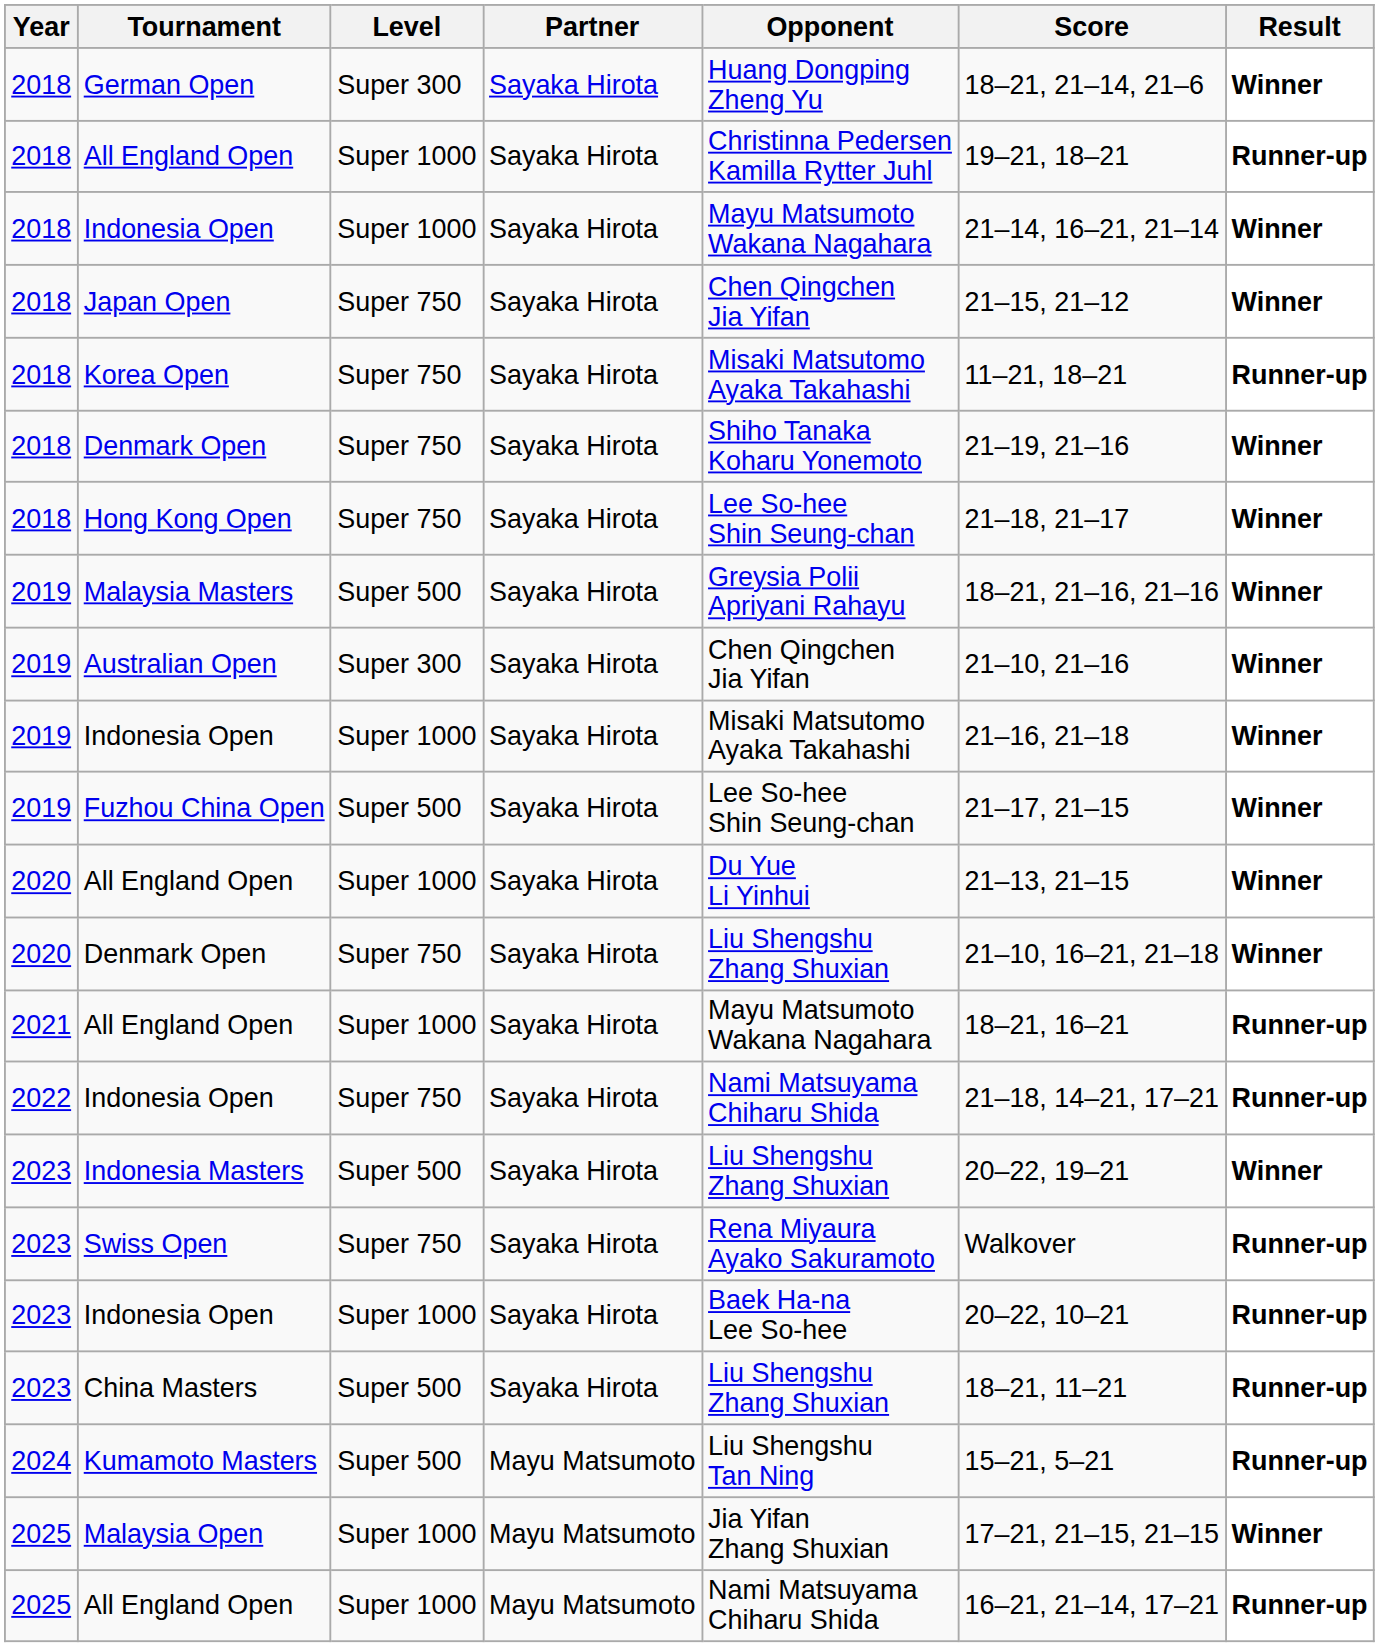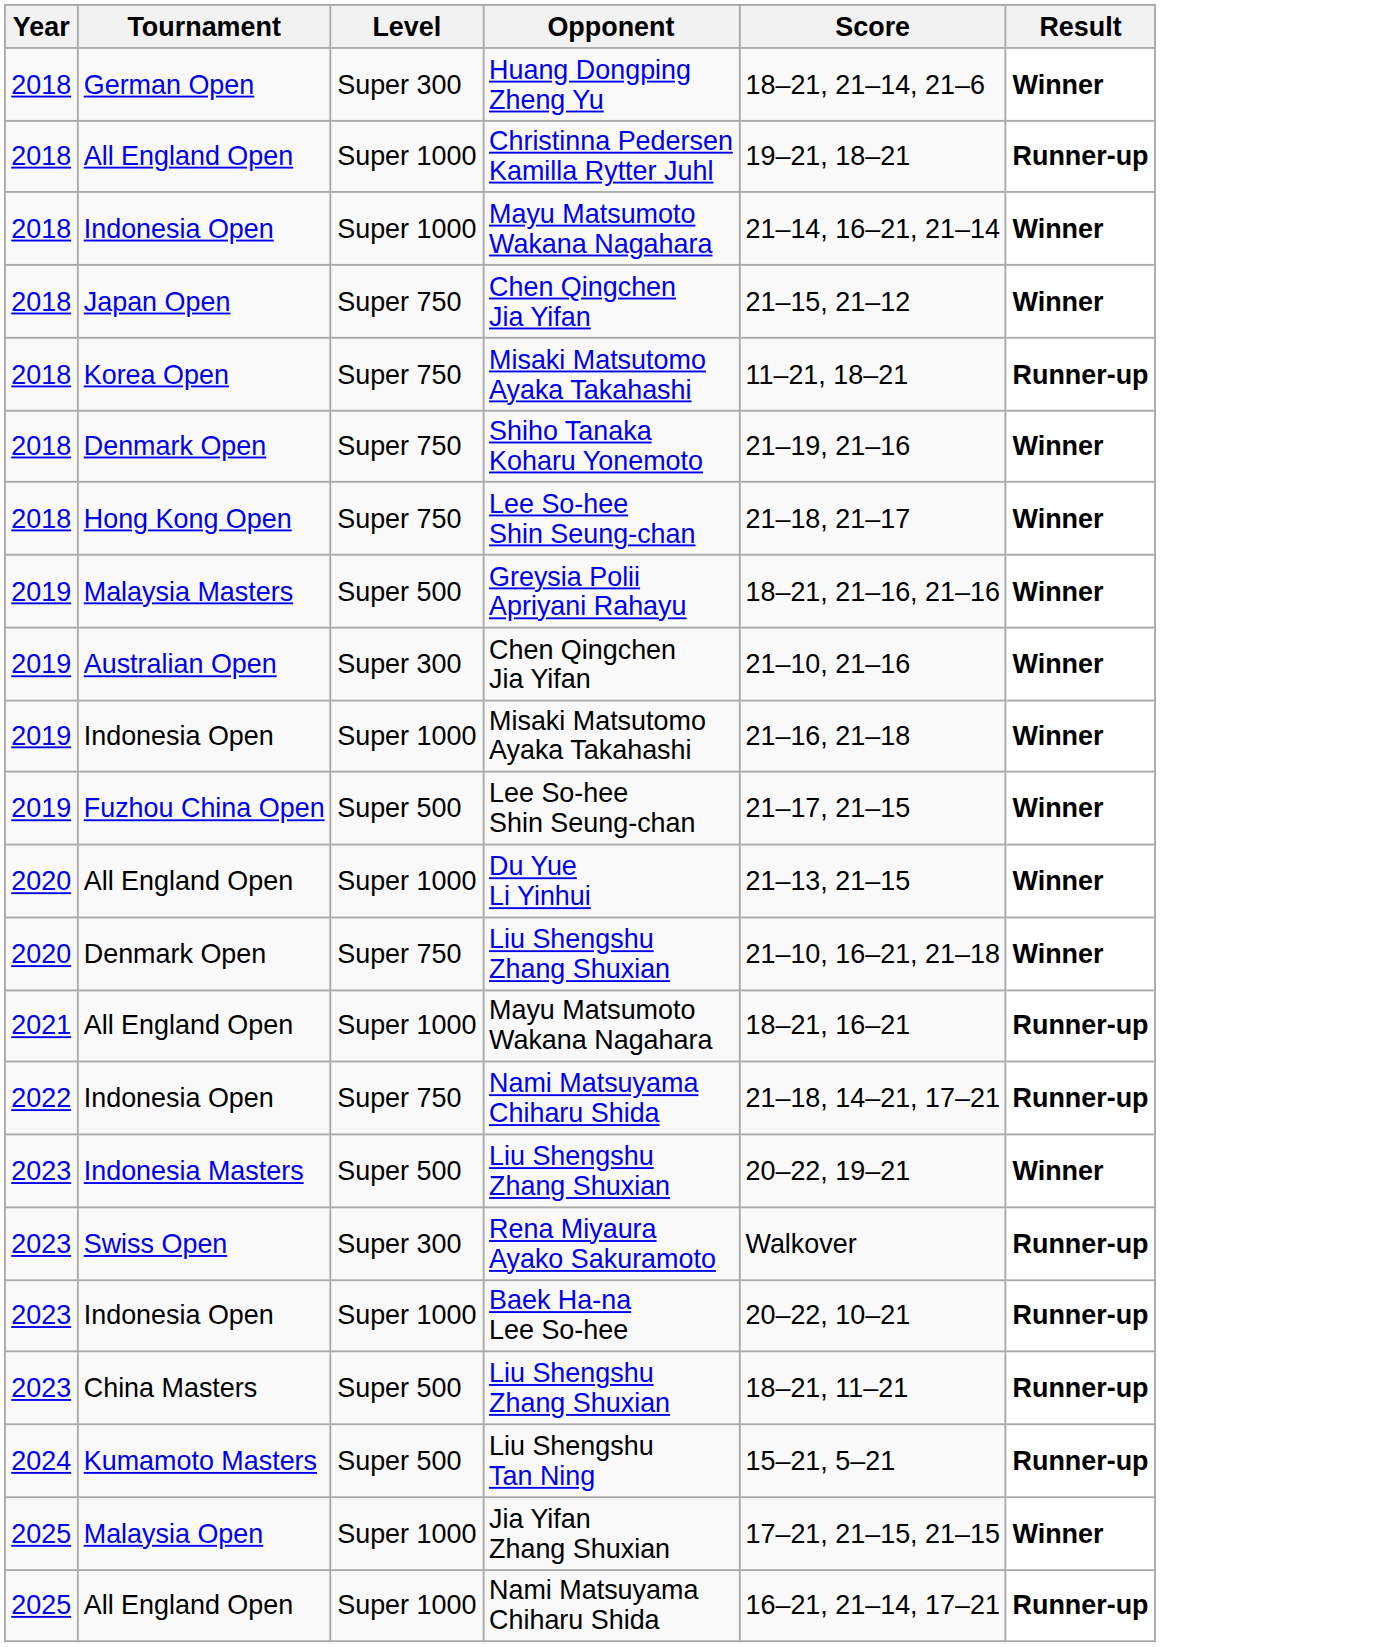 <table class="sortable wikitable" style="font-size: 90%">
 <tr>
 <th>Year</th>
 <th>Tournament</th>
 <th>Level</th>
-<th>Partner</th>
 <th>Opponent</th>
 <th>Score</th>
 <th>Result</th>
 </tr>
 <tr>
 <td align="center"><a href='#'>2018</a></td>
 <td align="left"><a href='#'>German Open</a></td>
 <td align="left">Super 300</td>
-<td align="left"> <a href='#'>Sayaka Hirota</a></td>
 <td align="left"> <a href='#'>Huang Dongping</a><br> <a href='#'>Zheng Yu</a></td>
 <td align="left">18–21, 21–14, 21–6</td>
 <td style="text-align:left; background:white"> <strong>Winner</strong></td>
 </tr>
 <tr>
 <td align="center"><a href='#'>2018</a></td>
 <td align="left"><a href='#'>All England Open</a></td>
 <td align="left">Super 1000</td>
-<td align="left"> Sayaka Hirota</td>
 <td align="left"> <a href='#'>Christinna Pedersen</a><br> <a href='#'>Kamilla Rytter Juhl</a></td>
 <td align="left">19–21, 18–21</td>
 <td style="text-align:left; background:white"> <strong>Runner-up</strong></td>
 </tr>
 <tr>
 <td align="center"><a href='#'>2018</a></td>
 <td align="left"><a href='#'>Indonesia Open</a></td>
 <td align="left">Super 1000</td>
-<td align="left"> Sayaka Hirota</td>
 <td align="left"> <a href='#'>Mayu Matsumoto</a><br> <a href='#'>Wakana Nagahara</a></td>
 <td align="left">21–14, 16–21, 21–14</td>
 <td style="text-align:left; background:white"> <strong>Winner</strong></td>
 </tr>
 <tr>
 <td align="center"><a href='#'>2018</a></td>
 <td align="left"><a href='#'>Japan Open</a></td>
 <td align="left">Super 750</td>
-<td align="left"> Sayaka Hirota</td>
 <td align="left"> <a href='#'>Chen Qingchen</a><br> <a href='#'>Jia Yifan</a></td>
 <td align="left">21–15, 21–12</td>
 <td style="text-align:left; background:white"> <strong>Winner</strong></td>
 </tr>
 <tr>
 <td align="center"><a href='#'>2018</a></td>
 <td align="left"><a href='#'>Korea Open</a></td>
 <td align="left">Super 750</td>
-<td align="left"> Sayaka Hirota</td>
 <td align="left"> <a href='#'>Misaki Matsutomo</a><br> <a href='#'>Ayaka Takahashi</a></td>
 <td align="left">11–21, 18–21</td>
 <td style="text-align:left; background:white"> <strong>Runner-up</strong></td>
 </tr>
 <tr>
 <td align="center"><a href='#'>2018</a></td>
 <td align="left"><a href='#'>Denmark Open</a></td>
 <td align="left">Super 750</td>
-<td align="left"> Sayaka Hirota</td>
 <td align="left"> <a href='#'>Shiho Tanaka</a><br> <a href='#'>Koharu Yonemoto</a></td>
 <td align="left">21–19, 21–16</td>
 <td style="text-align:left; background:white"> <strong>Winner</strong></td>
 </tr>
 <tr>
 <td align="center"><a href='#'>2018</a></td>
 <td align="left"><a href='#'>Hong Kong Open</a></td>
 <td align="left">Super 750</td>
-<td align="left"> Sayaka Hirota</td>
 <td align="left"> <a href='#'>Lee So-hee</a><br> <a href='#'>Shin Seung-chan</a></td>
 <td align="left">21–18, 21–17</td>
 <td style="text-align:left; background:white"> <strong>Winner</strong></td>
 </tr>
 <tr>
 <td align="center"><a href='#'>2019</a></td>
 <td align="left"><a href='#'>Malaysia Masters</a></td>
 <td align="left">Super 500</td>
-<td align="left"> Sayaka Hirota</td>
 <td align="left"> <a href='#'>Greysia Polii</a><br> <a href='#'>Apriyani Rahayu</a></td>
 <td align="left">18–21, 21–16, 21–16</td>
 <td style="text-align:left; background:white"> <strong>Winner</strong></td>
 </tr>
 <tr>
 <td align="center"><a href='#'>2019</a></td>
 <td align="left"><a href='#'>Australian Open</a></td>
 <td align="left">Super 300</td>
-<td align="left"> Sayaka Hirota</td>
 <td align="left"> Chen Qingchen<br> Jia Yifan</td>
 <td align="left">21–10, 21–16</td>
 <td style="text-align:left; background:white"> <strong>Winner</strong></td>
 </tr>
 <tr>
 <td align="center"><a href='#'>2019</a></td>
 <td align="left">Indonesia Open</td>
 <td align="left">Super 1000</td>
-<td align="left"> Sayaka Hirota</td>
 <td align="left"> Misaki Matsutomo<br> Ayaka Takahashi</td>
 <td align="left">21–16, 21–18</td>
 <td style="text-align:left; background:white"> <strong>Winner</strong></td>
 </tr>
 <tr>
 <td align="center"><a href='#'>2019</a></td>
 <td align="left"><a href='#'>Fuzhou China Open</a></td>
 <td align="left">Super 500</td>
-<td align="left"> Sayaka Hirota</td>
 <td align="left"> Lee So-hee<br> Shin Seung-chan</td>
 <td algin="left">21–17, 21–15</td>
 <td style="text-align:left; background:white"> <strong>Winner</strong></td>
 </tr>
 <tr>
 <td align="center"><a href='#'>2020</a></td>
 <td align="left">All England Open</td>
 <td align="left">Super 1000</td>
-<td align="left"> Sayaka Hirota</td>
 <td align="left"> <a href='#'>Du Yue</a><br> <a href='#'>Li Yinhui</a></td>
 <td align="left">21–13, 21–15</td>
 <td style="text-align:left; background:white"> <strong>Winner</strong></td>
 </tr>
 <tr>
 <td align="center"><a href='#'>2020</a></td>
 <td align="left">Denmark Open</td>
 <td align="left">Super 750</td>
-<td align="left"> Sayaka Hirota</td>
 <td align="left"> <a href='#'>Liu Shengshu</a><br> <a href='#'>Zhang Shuxian</a></td>
 <td align="left">21–10, 16–21, 21–18</td>
 <td style="text-align:left; background:white"> <strong>Winner</strong></td>
 </tr>
 <tr>
 <td align="center"><a href='#'>2021</a></td>
 <td align="left">All England Open</td>
 <td align="left">Super 1000</td>
-<td align="left"> Sayaka Hirota</td>
 <td align="left"> Mayu Matsumoto<br> Wakana Nagahara</td>
 <td align="left">18–21, 16–21</td>
 <td style="text-align:left; background:white"> <strong>Runner-up</strong></td>
 </tr>
 <tr>
 <td align="center"><a href='#'>2022</a></td>
 <td align="left">Indonesia Open</td>
 <td align="left">Super 750</td>
-<td align="left"> Sayaka Hirota</td>
 <td align="left"> <a href='#'>Nami Matsuyama</a><br> <a href='#'>Chiharu Shida</a></td>
 <td align="left">21–18, 14–21, 17–21</td>
 <td style="text-align:left; background:white"> <strong>Runner-up</strong></td>
 </tr>
 <tr>
 <td align="center"><a href='#'>2023</a></td>
 <td align="left"><a href='#'>Indonesia Masters</a></td>
 <td align="left">Super 500</td>
-<td align="left"> Sayaka Hirota</td>
 <td align="left"> <a href='#'>Liu Shengshu</a><br> <a href='#'>Zhang Shuxian</a></td>
 <td align="left">20–22, 19–21</td>
 <td style="text-align:left; background:white"> <strong>Winner</strong></td>
 </tr>
 <tr>
 <td align="center"><a href='#'>2023</a></td>
 <td align="left"><a href='#'>Swiss Open</a></td>
-<td align="left">Super 750</td>
-<td align="left"> Sayaka Hirota</td>
+<td align="left">Super 300</td>
 <td align="left"> <a href='#'>Rena Miyaura</a><br> <a href='#'>Ayako Sakuramoto</a></td>
 <td align="left">Walkover</td>
 <td style="text-align:left; background:white"> <strong>Runner-up</strong></td>
 </tr>
 <tr>
 <td align="center"><a href='#'>2023</a></td>
 <td align="left">Indonesia Open</td>
 <td align="left">Super 1000</td>
-<td align="left"> Sayaka Hirota</td>
 <td align="left"> <a href='#'>Baek Ha-na</a><br> Lee So-hee</td>
 <td align="left">20–22, 10–21</td>
 <td style="text-align:left; background:white"> <strong>Runner-up</strong></td>
 </tr>
 <tr>
 <td align="center"><a href='#'>2023</a></td>
 <td align="left">China Masters</td>
 <td align="left">Super 500</td>
-<td align="left"> Sayaka Hirota</td>
 <td align="left"> <a href='#'>Liu Shengshu</a><br> <a href='#'>Zhang Shuxian</a></td>
 <td align="left">18–21, 11–21</td>
 <td style="text-align:left; background:white"> <strong>Runner-up</strong></td>
 </tr>
 <tr>
 <td align="center"><a href='#'>2024</a></td>
 <td align="left"><a href='#'>Kumamoto Masters</a></td>
 <td align="left">Super 500</td>
-<td align="left"> Mayu Matsumoto</td>
 <td align="left"> Liu Shengshu<br> <a href='#'>Tan Ning</a></td>
 <td align="left">15–21, 5–21</td>
 <td style="text-align:left; background:white"> <strong>Runner-up</strong></td>
 </tr>
 <tr>
 <td align="center"><a href='#'>2025</a></td>
 <td align="left"><a href='#'>Malaysia Open</a></td>
 <td align="left">Super 1000</td>
-<td align="left"> Mayu Matsumoto</td>
 <td align="left"> Jia Yifan<br> Zhang Shuxian</td>
 <td align="left">17–21, 21–15, 21–15</td>
 <td style="text-align:left; background: white"> <strong>Winner</strong></td>
 </tr>
 <tr>
 <td align="center"><a href='#'>2025</a></td>
 <td align="left">All England Open</td>
 <td align="left">Super 1000</td>
-<td align="left"> Mayu Matsumoto</td>
 <td align="left"> Nami Matsuyama<br> Chiharu Shida</td>
 <td align="left">16–21, 21–14, 17–21</td>
 <td style="text-align:left; background:white"> <strong>Runner-up</strong></td>
 </tr>
 </table>
